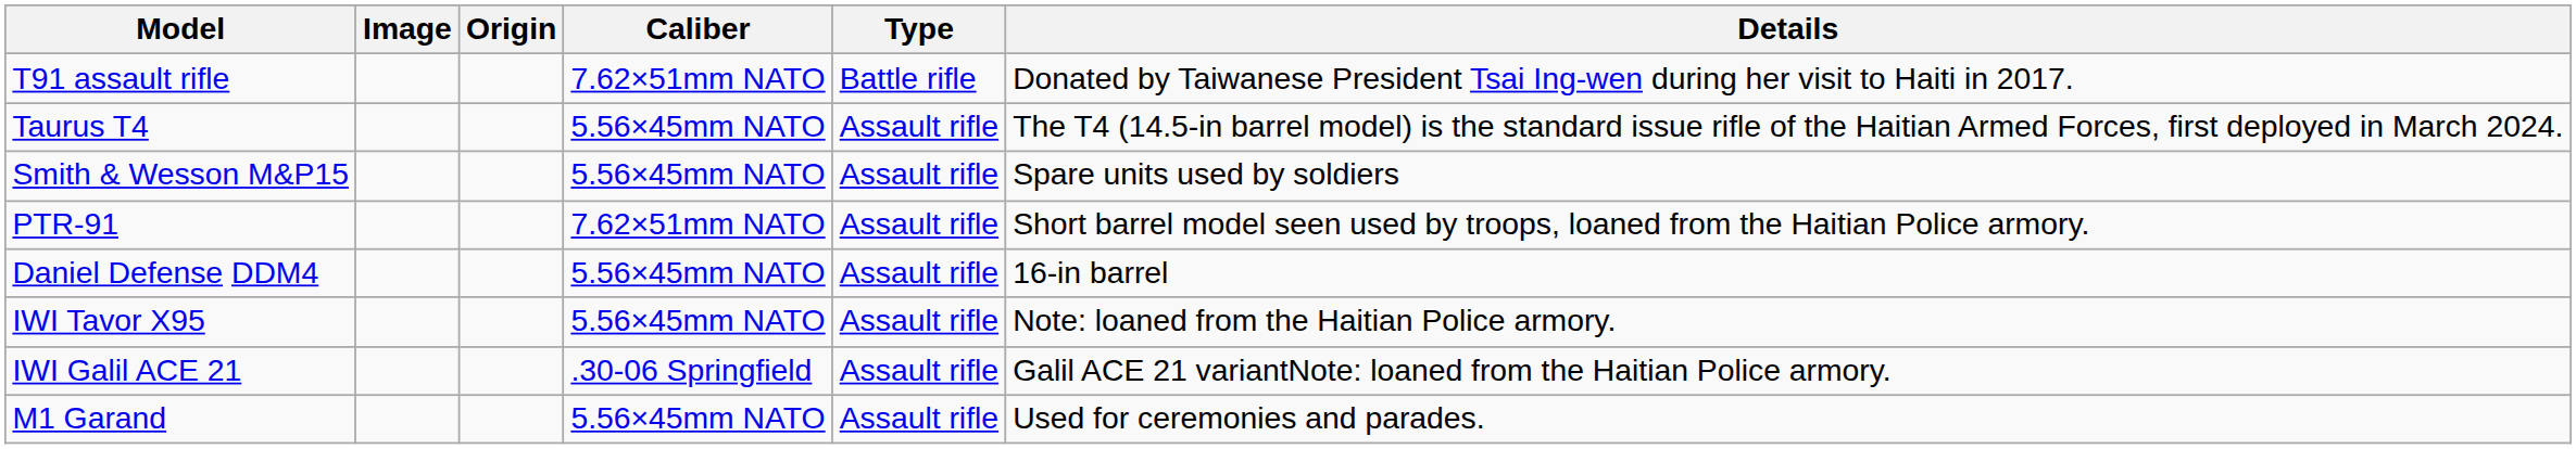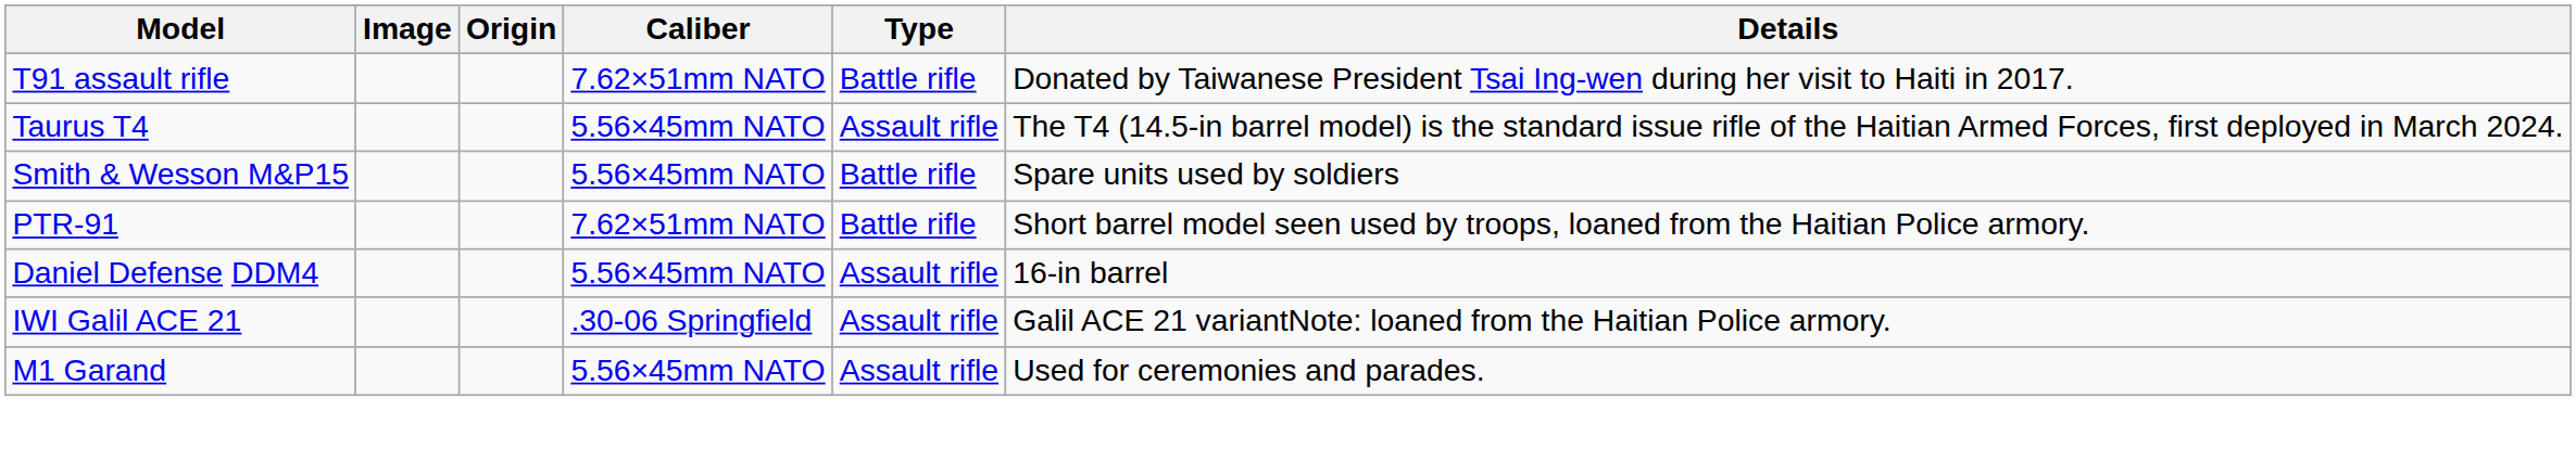 <table class="wikitable">
 <tr>
 <th>Model</th>
 <th>Image</th>
 <th>Origin</th>
 <th>Caliber</th>
 <th>Type</th>
 <th>Details</th>
 </tr>
 <tr>
 <td><a href='#'>T91 assault rifle</a></td>
 <td></td>
 <td></td>
 <td><a href='#'>7.62×51mm NATO</a></td>
 <td><a href='#'>Battle rifle</a></td>
 <td>Donated by Taiwanese President <a href='#'>Tsai Ing-wen</a> during her visit to Haiti in 2017.</td>
 </tr>
 <tr>
 <td><a href='#'>Taurus T4</a></td>
 <td></td>
 <td></td>
 <td><a href='#'>5.56×45mm NATO</a></td>
 <td><a href='#'>Assault rifle</a></td>
 <td>The T4 (14.5-in barrel model) is the standard issue rifle of the Haitian Armed Forces, first deployed in March 2024.</td>
 </tr>
 <tr>
 <td><a href='#'>Smith & Wesson M&P15</a></td>
 <td></td>
 <td></td>
 <td><a href='#'>5.56×45mm NATO</a></td>
-<td><a href='#'>Assault rifle</a></td>
+<td><a href='#'>Battle rifle</a></td>
 <td>Spare units used by soldiers</td>
 </tr>
 <tr>
 <td><a href='#'>PTR-91</a></td>
 <td></td>
 <td></td>
 <td><a href='#'>7.62×51mm NATO</a></td>
-<td><a href='#'>Assault rifle</a></td>
+<td><a href='#'>Battle rifle</a></td>
 <td>Short barrel model seen used by troops, loaned from the Haitian Police armory.</td>
 </tr>
 <tr>
 <td><a href='#'>Daniel Defense</a> <a href='#'>DDM4</a></td>
 <td></td>
 <td></td>
 <td><a href='#'>5.56×45mm NATO</a></td>
 <td><a href='#'>Assault rifle</a></td>
 <td>16-in barrel</td>
-</tr>
-<tr>
-<td><a href='#'>IWI Tavor X95</a></td>
-<td></td>
-<td></td>
-<td><a href='#'>5.56×45mm NATO</a></td>
-<td><a href='#'>Assault rifle</a></td>
-<td>Note: loaned from the Haitian Police armory.</td>
 </tr>
 <tr>
 <td><a href='#'>IWI Galil ACE 21</a></td>
 <td></td>
 <td></td>
 <td><a href='#'>.30-06 Springfield</a></td>
 <td><a href='#'>Assault rifle</a></td>
 <td>Galil ACE 21 variantNote: loaned from the Haitian Police armory.</td>
 </tr>
 <tr>
 <td><a href='#'>M1 Garand</a></td>
 <td></td>
 <td></td>
 <td><a href='#'>5.56×45mm NATO</a></td>
 <td><a href='#'>Assault rifle</a></td>
 <td>Used for ceremonies and parades.</td>
 </tr>
 </table>
